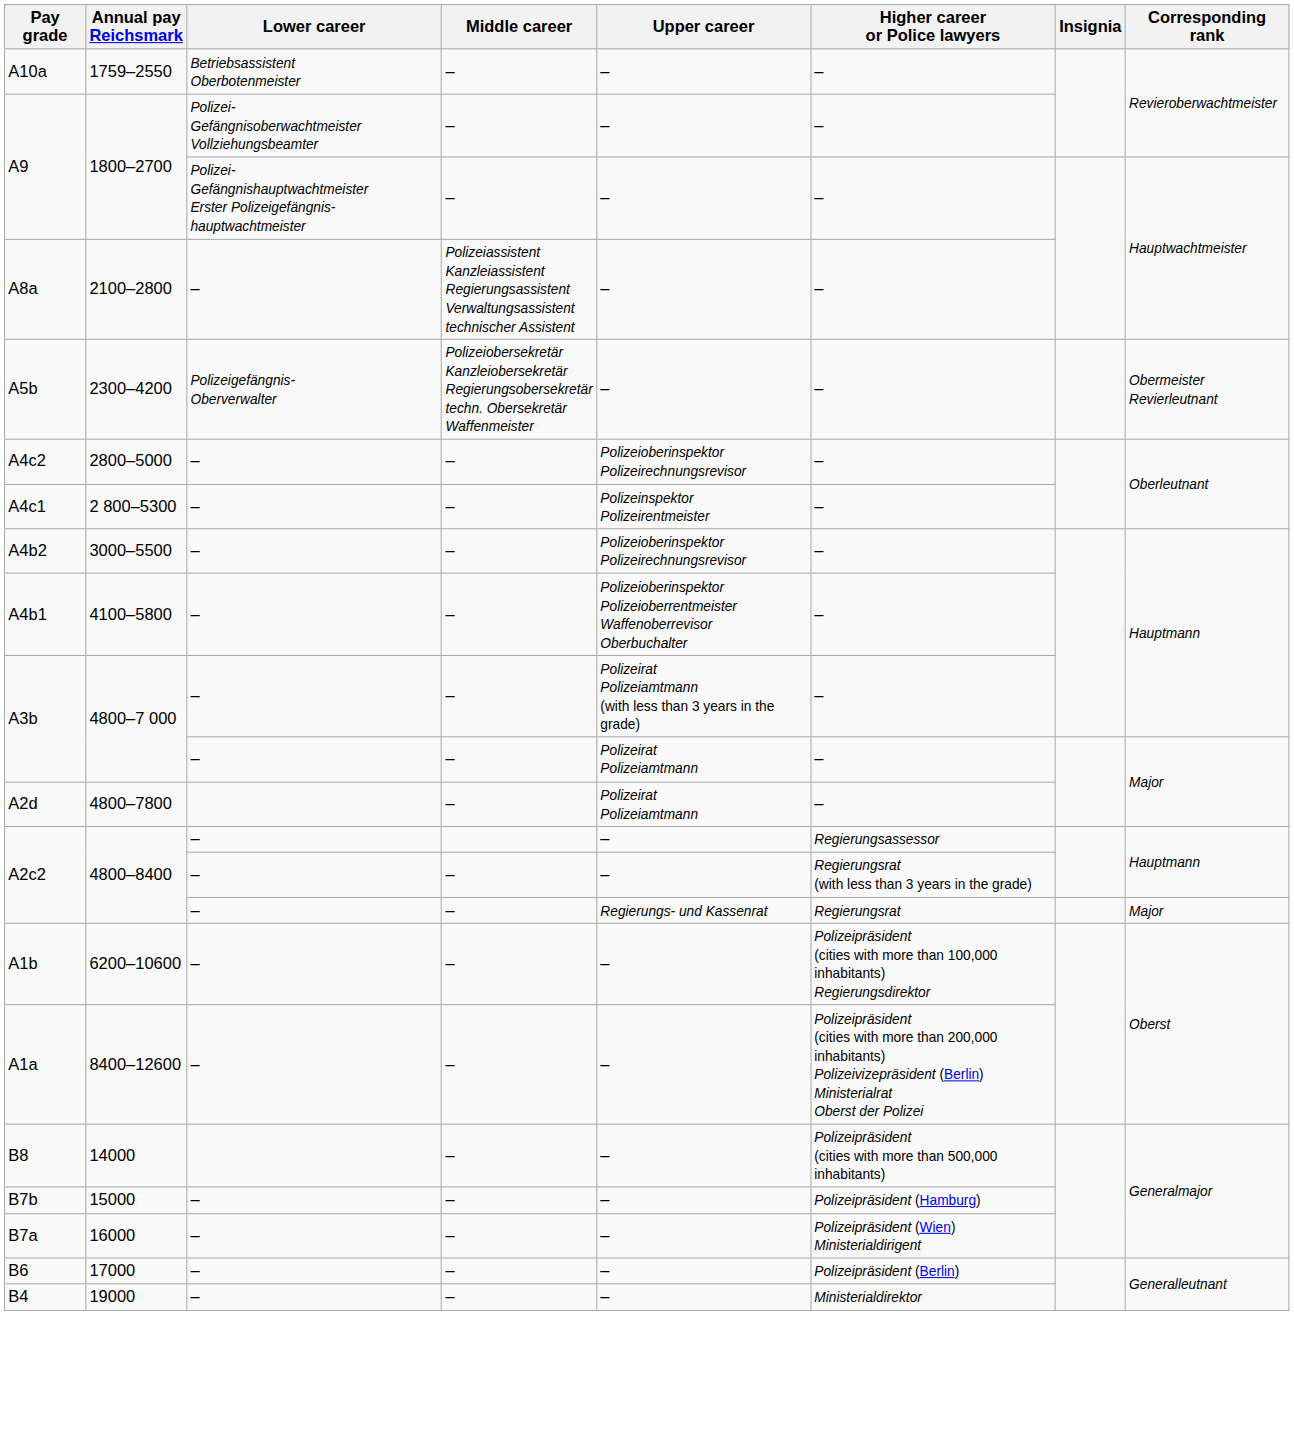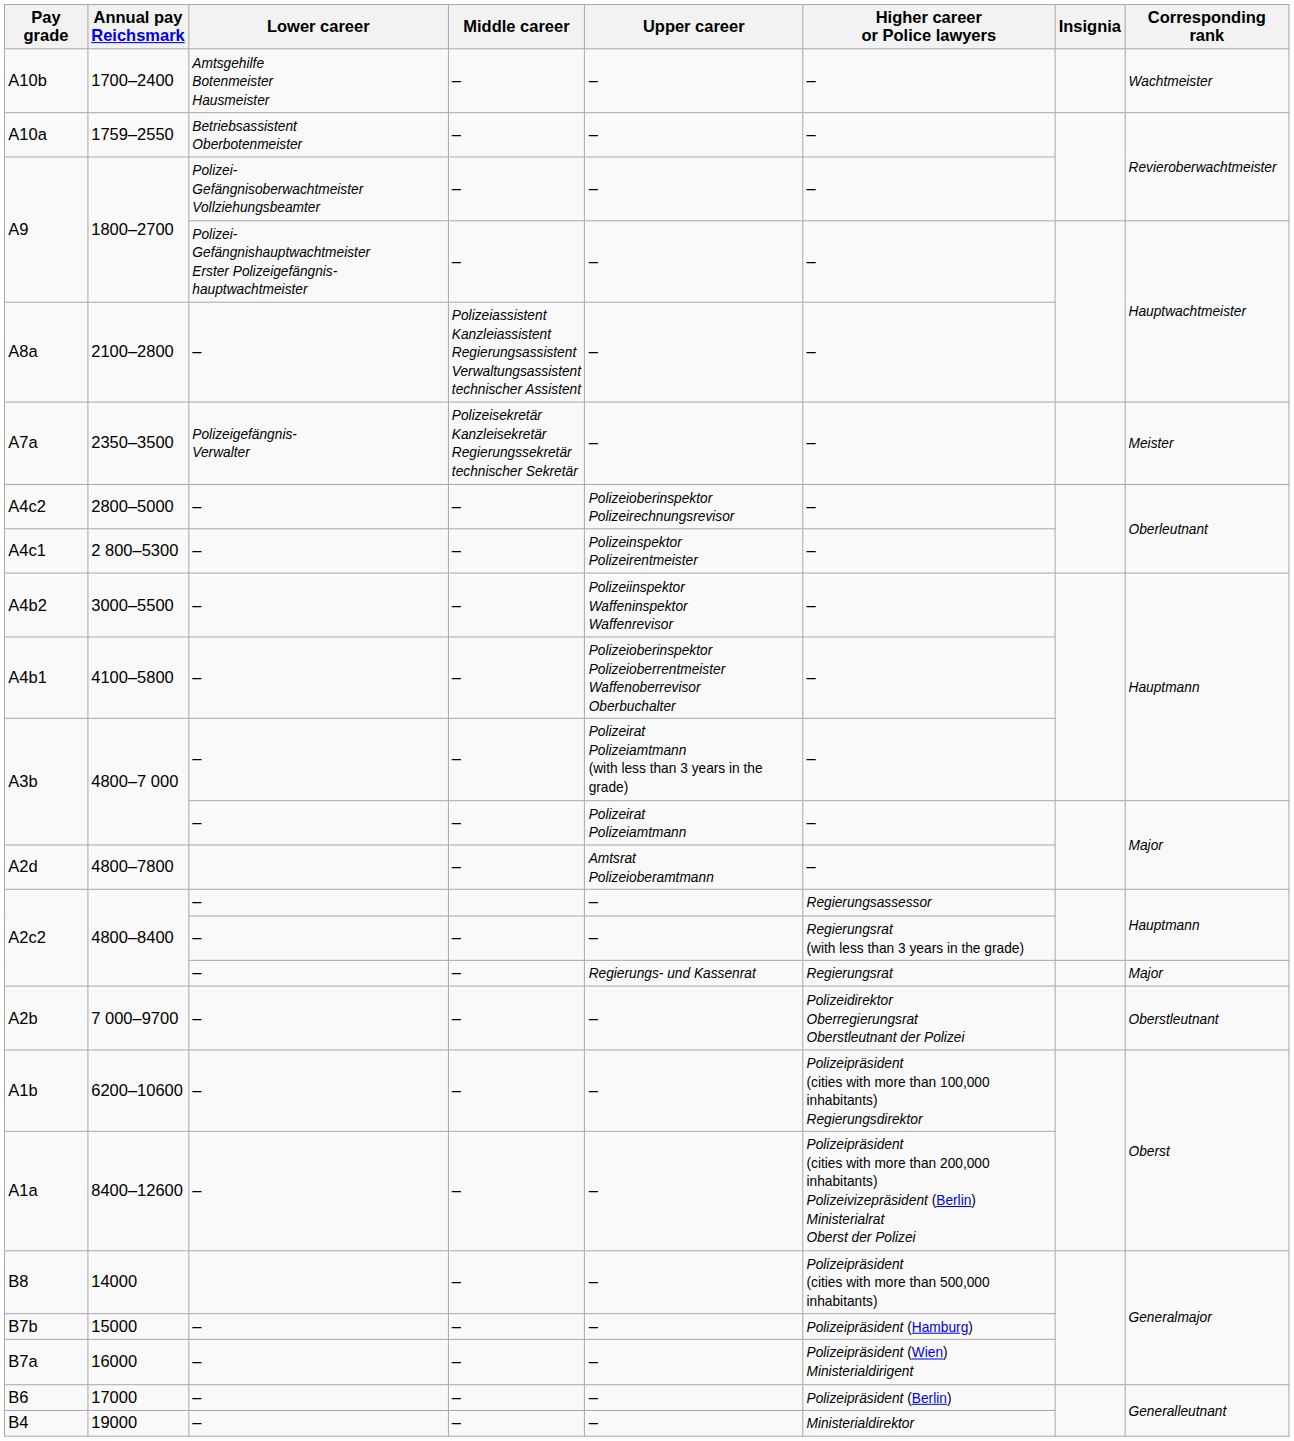 <table class="wikitable">
 <tr>
 <th>Pay grade</th>
 <th>Annual pay <br> <a href='#'>Reichsmark</a></th>
 <th>Lower career</th>
 <th>Middle career</th>
 <th>Upper career</th>
 <th>Higher career <br>or Police lawyers</th>
 <th>Insignia</th>
 <th>Corresponding rank</th>
+</tr>
+<tr>
+<td>A10b</td>
+<td>1700–2400</td>
+<td><small> <em>Amtsgehilfe</em> <br> <em>Botenmeister</em> <br> <em>Hausmeister</em></small></td>
+<td>–</td>
+<td>–</td>
+<td>–</td>
+<td></td>
+<td><small> <em>Wachtmeister</em></small></td>
 </tr>
 <tr>
 <td>A10a</td>
 <td>1759–2550</td>
 <td><small> <em>Betriebsassistent</em> <br> <em>Oberbotenmeister</em></small></td>
 <td>–</td>
 <td>–</td>
 <td>–</td>
 <td rowspan="2"></td>
 <td rowspan="2"><small> <em>Revieroberwachtmeister</em></small></td>
 </tr>
 <tr>
 <td rowspan="2">A9</td>
 <td rowspan="2">1800–2700</td>
 <td><small>  <em>Polizei-<br>Gefängnisoberwachtmeister</em> <br> <em>Vollziehungsbeamter</em></small></td>
 <td>–</td>
 <td>–</td>
 <td>–</td>
 </tr>
 <tr>
 <td><small>  <em>Polizei-<br>Gefängnishauptwachtmeister</em> <br> <em>Erster Polizeigefängnis-hauptwachtmeister</em></small></td>
 <td>–</td>
 <td>–</td>
 <td>–</td>
 <td rowspan="2"></td>
 <td rowspan="2"><small><em>Hauptwachtmeister</em></small></td>
 </tr>
 <tr>
 <td>A8a</td>
 <td>2100–2800</td>
 <td>–</td>
 <td><small><em>Polizeiassistent</em> <br> <em>Kanzleiassistent</em> <br> <em>Regierungsassistent</em> <br> <em>Verwaltungsassistent</em> <br> <em>technischer Assistent</em></small></td>
 <td>–</td>
 <td>–</td>
 </tr>
 <tr>
-<td>A5b</td>
-<td>2300–4200</td>
-<td><small> <em>Polizeigefängnis-<br>Oberverwalter</em></small></td>
-<td><small> <em>Polizeiobersekretär</em> <br> <em>Kanzleiobersekretär</em> <br> <em>Regierungsobersekretär</em> <br> <em>techn. Obersekretär</em>  <br> <em>Waffenmeister</em></small></td>
+<td>A7a</td>
+<td>2350–3500</td>
+<td><small> <em>Polizeigefängnis-<br>Verwalter</em></small></td>
+<td><small> <em>Polizeisekretär</em> <br> <em>Kanzleisekretär</em> <br> <em>Regierungssekretär</em> <br> <em>technischer Sekretär</em></small></td>
 <td>–</td>
 <td>–</td>
-<td></td>
-<td><small> <em>Obermeister</em><br><em>Revierleutnant</em></small></td>
+<td style="vertical-align: middle"></td>
+<td><small> <em>Meister</em></small></td>
 </tr>
 <tr>
 <td>A4c2</td>
 <td>2800–5000</td>
 <td>–</td>
 <td>–</td>
 <td><small><em>Polizeioberinspektor</em> <br> <em>Polizeirechnungsrevisor</em></small></td>
 <td>–</td>
 <td rowspan="2"></td>
 <td rowspan="2"><small><em>Oberleutnant</em></small></td>
 </tr>
 <tr>
 <td>A4c1</td>
 <td>2 800–5300</td>
 <td>–</td>
 <td>–</td>
 <td><small><em>Polizeinspektor</em> <br> <em>Polizeirentmeister</em></small></td>
 <td>–</td>
 </tr>
 <tr>
 <td>A4b2</td>
 <td>3000–5500</td>
 <td>–</td>
 <td>–</td>
-<td><small><em>Polizeioberinspektor</em> <br> <em>Polizeirechnungsrevisor</em></small></td>
+<td><small><em>Polizeiinspektor</em> <br> <em>Waffeninspektor</em> <br> <em>Waffenrevisor</em></small></td>
 <td>–</td>
 <td rowspan="3"></td>
 <td rowspan="3"><small><em>Hauptmann</em></small></td>
 </tr>
 <tr>
 <td>A4b1</td>
 <td>4100–5800</td>
 <td>–</td>
 <td>–</td>
 <td><small><em>Polizeioberinspektor</em> <br> <em>Polizeioberrentmeister</em> <br> <em> Waffenoberrevisor</em> <br> <em>Oberbuchalter</em></small></td>
 <td>–</td>
 </tr>
 <tr>
 <td rowspan="2">A3b</td>
 <td rowspan="2">4800–7 000</td>
 <td>–</td>
 <td>–</td>
 <td><small><em>Polizeirat</em> <br> <em> Polizeiamtmann</em> <br> (with less than 3 years in the grade)</small></td>
 <td>–</td>
 </tr>
 <tr>
 <td>–</td>
 <td>–</td>
 <td><small> <em>Polizeirat</em> <br> <em> Polizeiamtmann</em></small></td>
 <td>–</td>
 <td rowspan="2"></td>
 <td rowspan="2"><small><em>Major</em></small></td>
 </tr>
 <tr>
 <td>A2d</td>
 <td>4800–7800</td>
 <td></td>
 <td>–</td>
-<td><small> <em>Polizeirat</em> <br> <em> Polizeiamtmann</em></small></td>
+<td><small> <em>Amtsrat</em> <br> <em>Polizeioberamtmann</em></small></td>
 <td>–</td>
 </tr>
 <tr>
 <td rowspan="3">A2c2</td>
 <td rowspan="3">4800–8400</td>
 <td>–</td>
 <td></td>
 <td>–</td>
 <td><small><em>Regierungsassessor</em></small></td>
 <td rowspan="2"></td>
 <td rowspan="2"><small><em>Hauptmann</em></small></td>
 </tr>
 <tr>
 <td>–</td>
 <td>–</td>
 <td>–</td>
 <td><small><em>Regierungsrat</em> <br> (with less than 3 years in the grade)</small></td>
 </tr>
 <tr>
 <td>–</td>
 <td>–</td>
 <td><small><em>Regierungs- und Kassenrat</em></small></td>
 <td><small> <em>Regierungsrat</em> <br></small></td>
 <td></td>
 <td><small> <em>Major</em></small></td>
+</tr>
+<tr>
+<td>A2b</td>
+<td>7 000–9700</td>
+<td>–</td>
+<td>–</td>
+<td>–</td>
+<td><small> <em>Polizeidirektor</em> <br>  <em>Oberregierungsrat</em> <br> <em>Oberstleutnant der Polizei</em></small></td>
+<td></td>
+<td><small><em>Oberstleutnant</em></small></td>
 </tr>
 <tr>
 <td>A1b</td>
 <td>6200–10600</td>
 <td>–</td>
 <td>–</td>
 <td>–</td>
 <td><small> <em>Polizeipräsident</em> <br> (cities with more than 100,000 inhabitants) <br> <em>Regierungsdirektor</em> </small></td>
 <td rowspan="2"></td>
 <td rowspan="2"><small><em>Oberst</em></small></td>
 </tr>
 <tr>
 <td>A1a</td>
 <td>8400–12600</td>
 <td>–</td>
 <td>–</td>
 <td>–</td>
 <td><small><em>Polizeipräsident</em> <br> (cities with more than 200,000 inhabitants) <br><em>Polizeivizepräsident</em> (<a href='#'>Berlin</a>) <br> <em>Ministerialrat</em> <br> <em>Oberst der Polizei</em></small></td>
 </tr>
 <tr>
 <td>B8</td>
 <td>14000</td>
 <td></td>
 <td>–</td>
 <td>–</td>
 <td><small> <em>Polizeipräsident</em> <br> (cities with more than 500,000 inhabitants)</small></td>
 <td rowspan="3"></td>
 <td rowspan="3"><small><em>Generalmajor</em></small></td>
 </tr>
 <tr>
 <td>B7b</td>
 <td>15000</td>
 <td>–</td>
 <td>–</td>
 <td>–</td>
 <td><small><em>Polizeipräsident</em> (<a href='#'>Hamburg</a>)</small></td>
 </tr>
 <tr>
 <td>B7a</td>
 <td>16000</td>
 <td>–</td>
 <td>–</td>
 <td>–</td>
 <td><small><em>Polizeipräsident</em> (<a href='#'>Wien</a>) <br> <em>Ministerialdirigent</em></small></td>
 </tr>
 <tr>
 <td>B6</td>
 <td>17000</td>
 <td>–</td>
 <td>–</td>
 <td>–</td>
 <td><small><em>Polizeipräsident</em> (<a href='#'>Berlin</a>)</small></td>
 <td rowspan="2"></td>
 <td rowspan="2"><small> <em>Generalleutnant</em></small></td>
 </tr>
 <tr>
 <td>B4</td>
 <td>19000</td>
 <td>–</td>
 <td>–</td>
 <td>–</td>
 <td><small><em>Ministerialdirektor</em></small></td>
 </tr>
 </table>
